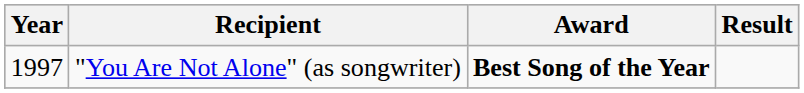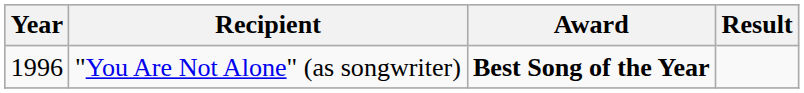 <table class="wikitable">
 <tr>
 <th>Year</th>
 <th>Recipient</th>
 <th>Award</th>
 <th>Result</th>
 </tr>
 <tr>
-<td>1997</td>
+<td>1996</td>
 <td>"<a href='#'>You Are Not Alone</a>" (as songwriter)</td>
 <td><strong>Best Song of the Year</strong></td>
 <td></td>
 </tr>
 </table>
